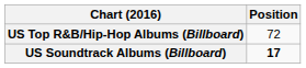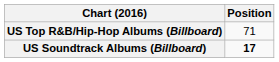 <table class="wikitable sortable plainrowheaders" style="text-align:center">
 <tr>
 <th scope="col">Chart (2016)</th>
 <th scope="col">Position</th>
 </tr>
 <tr>
 <th scope="row">US Top R&B/Hip-Hop Albums (<em>Billboard</em>)</th>
-<td>72</td>
+<td>71</td>
 </tr>
 <tr>
 <th scope="row">US Soundtrack Albums (<em>Billboard</em>)</th>
 <td><strong>17</strong></td>
 </tr>
 </table>
